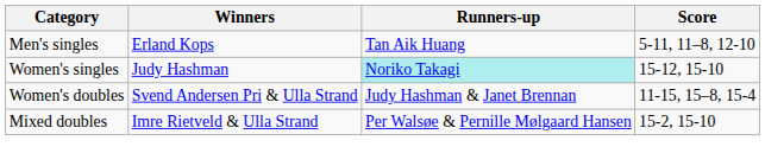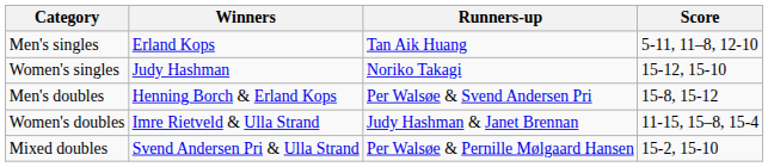 <table class=wikitable style="margin:auto;">
 <tr>
 <th>Category</th>
 <th>Winners</th>
 <th>Runners-up</th>
 <th>Score</th>
 </tr>
 <tr>
 <td>Men's singles</td>
 <td> <a href='#'>Erland Kops</a></td>
 <td> <a href='#'>Tan Aik Huang</a></td>
 <td>5-11, 11–8, 12-10</td>
 </tr>
 <tr>
 <td>Women's singles</td>
 <td> <a href='#'>Judy Hashman</a></td>
-<td style="background: paleturquoise;"> <a href='#'>Noriko Takagi</a></td>
+<td> <a href='#'>Noriko Takagi</a></td>
 <td>15-12, 15-10</td>
 </tr>
 <tr>
+<td>Men's doubles</td>
+<td> <a href='#'>Henning Borch</a> & <a href='#'>Erland Kops</a></td>
+<td> <a href='#'>Per Walsøe</a> & <a href='#'>Svend Andersen Pri</a></td>
+<td>15-8, 15-12</td>
+</tr>
+<tr>
 <td>Women's doubles</td>
-<td> <a href='#'>Svend Andersen Pri</a> & <a href='#'>Ulla Strand</a></td>
+<td> <a href='#'>Imre Rietveld</a> &  <a href='#'>Ulla Strand</a></td>
 <td> <a href='#'>Judy Hashman</a> &  <a href='#'>Janet Brennan</a></td>
 <td>11-15, 15–8, 15-4</td>
 </tr>
 <tr>
 <td>Mixed doubles</td>
-<td> <a href='#'>Imre Rietveld</a> &  <a href='#'>Ulla Strand</a></td>
+<td> <a href='#'>Svend Andersen Pri</a> & <a href='#'>Ulla Strand</a></td>
 <td> <a href='#'>Per Walsøe</a> & <a href='#'>Pernille Mølgaard Hansen</a></td>
 <td>15-2, 15-10</td>
 </tr>
 </table>
